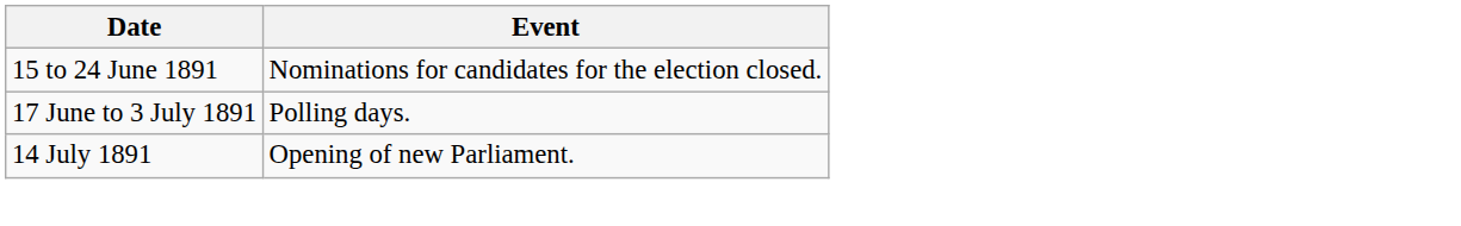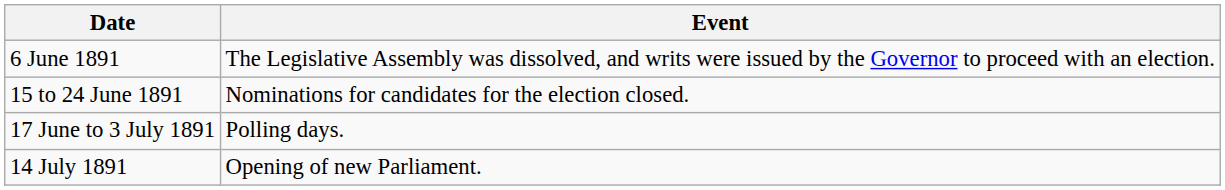 <table class="wikitable">
 <tr>
 <th>Date</th>
 <th>Event</th>
+</tr>
+<tr>
+<td>6 June 1891</td>
+<td>The Legislative Assembly was dissolved, and writs were issued by the <a href='#'>Governor</a> to proceed with an election.</td>
 </tr>
 <tr>
 <td>15 to 24 June 1891</td>
 <td>Nominations for candidates for the election closed.</td>
 </tr>
 <tr>
 <td>17 June to 3 July 1891</td>
 <td>Polling days.</td>
 </tr>
 <tr>
 <td>14 July 1891</td>
 <td>Opening of new Parliament.</td>
 </tr>
 </table>
